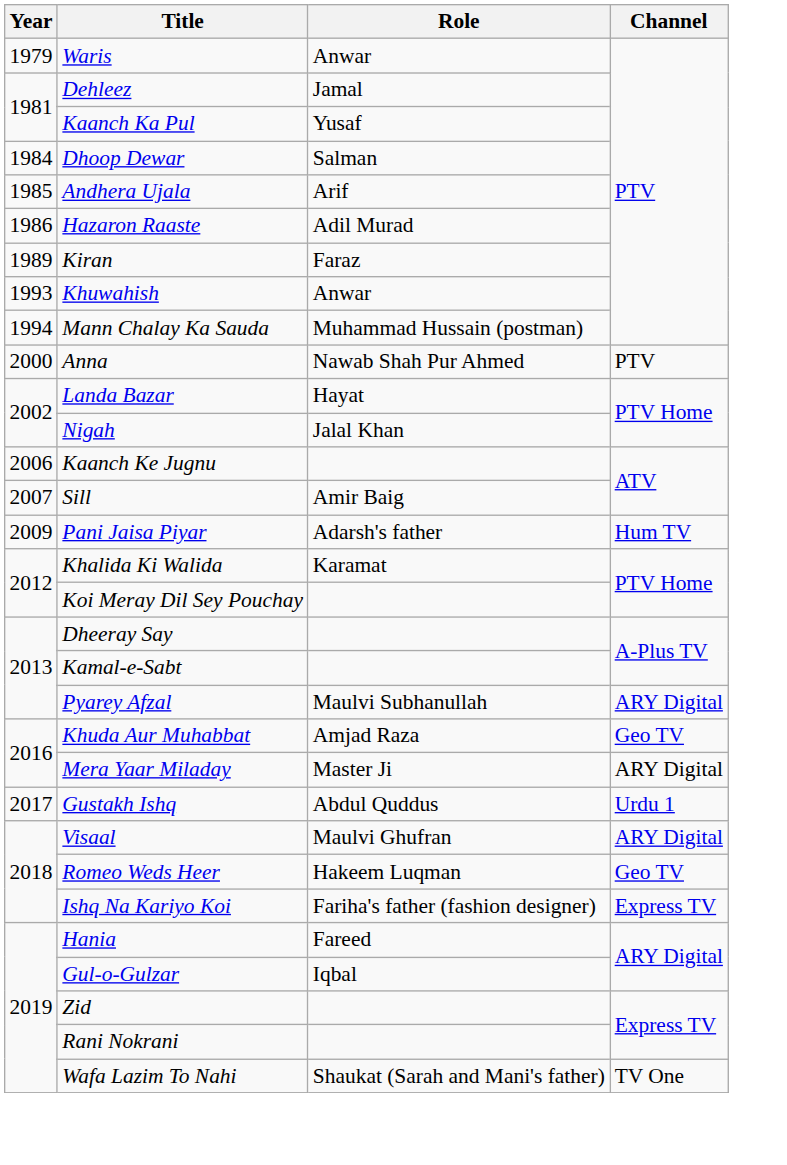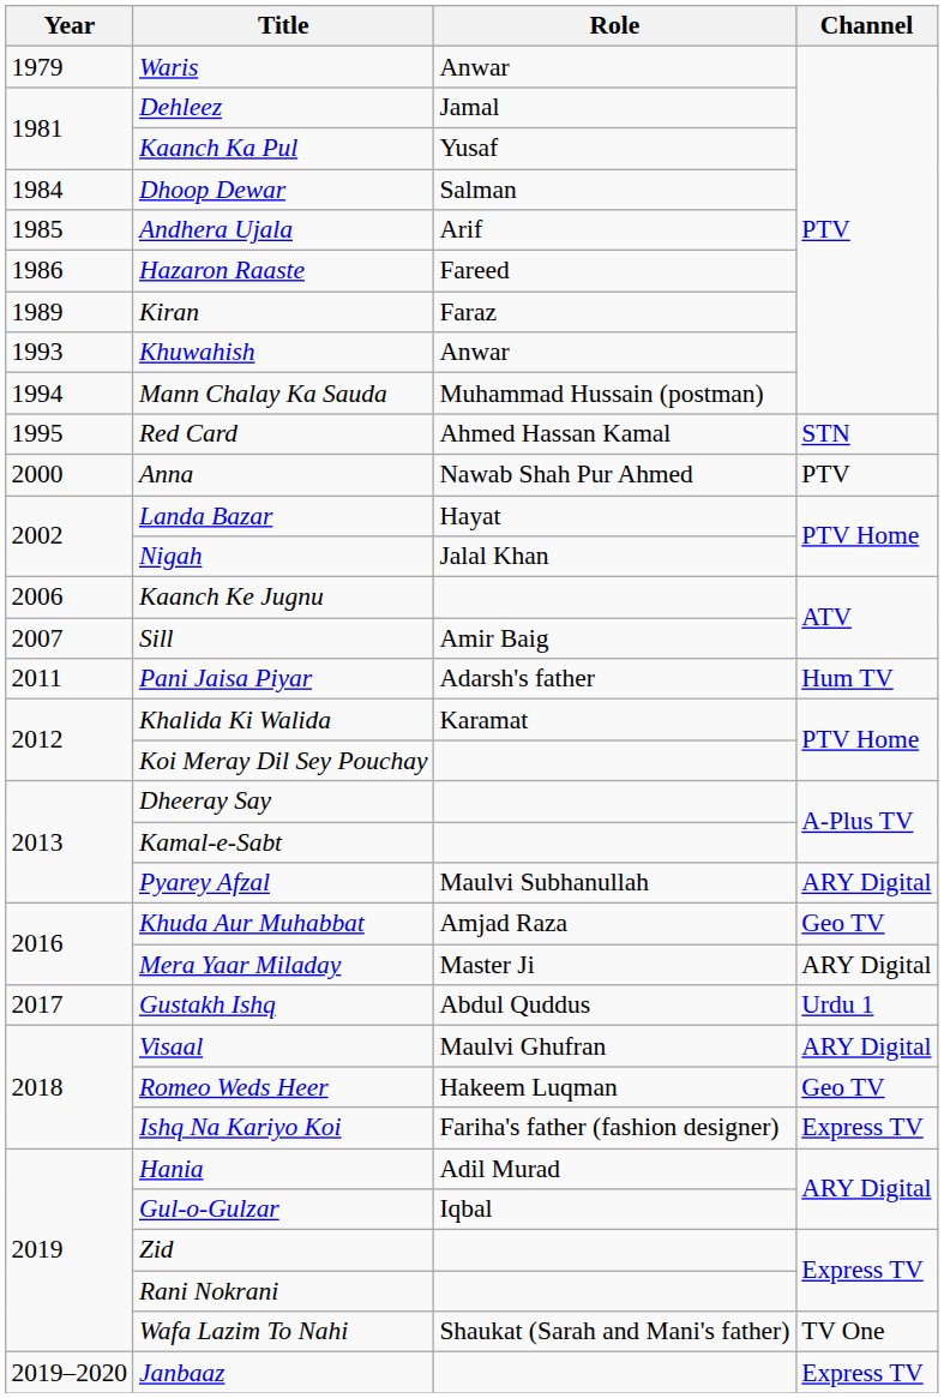 <table class="wikitable">
 <tr>
 <th><strong>Year</strong></th>
 <th><strong>Title</strong></th>
 <th><strong>Role</strong></th>
 <th><strong>Channel</strong></th>
 </tr>
 <tr>
 <td>1979</td>
 <td><a href='#'><em>Waris</em></a></td>
 <td>Anwar</td>
 <td rowspan="9"><a href='#'>PTV</a></td>
 </tr>
 <tr>
 <td rowspan="2">1981</td>
 <td><em><a href='#'>Dehleez</a></em></td>
 <td>Jamal</td>
 </tr>
 <tr>
 <td><em><a href='#'>Kaanch Ka Pul</a></em></td>
 <td>Yusaf</td>
 </tr>
 <tr>
 <td>1984</td>
 <td><em><a href='#'>Dhoop Dewar</a></em></td>
 <td>Salman</td>
 </tr>
 <tr>
 <td>1985</td>
 <td><em><a href='#'>Andhera Ujala</a></em></td>
 <td>Arif</td>
 </tr>
 <tr>
 <td>1986</td>
 <td><em><a href='#'>Hazaron Raaste</a></em></td>
-<td>Adil Murad</td>
+<td>Fareed</td>
 </tr>
 <tr>
 <td>1989</td>
 <td><em>Kiran</em></td>
 <td>Faraz</td>
 </tr>
 <tr>
 <td>1993</td>
 <td><em><a href='#'>Khuwahish</a></em></td>
 <td>Anwar</td>
 </tr>
 <tr>
 <td>1994</td>
 <td><em>Mann Chalay Ka Sauda</em></td>
 <td>Muhammad Hussain (postman)</td>
+</tr>
+<tr>
+<td>1995</td>
+<td><em>Red Card</em></td>
+<td>Ahmed Hassan Kamal</td>
+<td><a href='#'>STN</a></td>
 </tr>
 <tr>
 <td>2000</td>
 <td><em>Anna</em></td>
 <td>Nawab Shah Pur Ahmed</td>
 <td>PTV</td>
 </tr>
 <tr>
 <td rowspan="2">2002</td>
 <td><a href='#'><em>Landa Bazar</em></a></td>
 <td>Hayat</td>
 <td rowspan="2"><a href='#'>PTV Home</a></td>
 </tr>
 <tr>
 <td><em><a href='#'>Nigah</a></em></td>
 <td>Jalal Khan</td>
 </tr>
 <tr>
 <td>2006</td>
 <td><em>Kaanch Ke Jugnu</em></td>
 <td></td>
 <td rowspan="2"><a href='#'>ATV</a></td>
 </tr>
 <tr>
 <td>2007</td>
 <td><em>Sill</em></td>
 <td>Amir Baig</td>
 </tr>
 <tr>
-<td>2009</td>
+<td>2011</td>
 <td><em><a href='#'>Pani Jaisa Piyar</a></em></td>
 <td>Adarsh's father</td>
 <td><a href='#'>Hum TV</a></td>
 </tr>
 <tr>
 <td rowspan="2">2012</td>
 <td><em>Khalida Ki Walida</em></td>
 <td>Karamat</td>
 <td rowspan="2"><a href='#'>PTV Home</a></td>
 </tr>
 <tr>
 <td><em>Koi Meray Dil Sey Pouchay</em></td>
 <td></td>
 </tr>
 <tr>
 <td rowspan="3">2013</td>
 <td><em>Dheeray Say</em></td>
 <td></td>
 <td rowspan="2"><a href='#'>A-Plus TV</a></td>
 </tr>
 <tr>
 <td><em>Kamal-e-Sabt</em></td>
 <td></td>
 </tr>
 <tr>
 <td><em><a href='#'>Pyarey Afzal</a></em></td>
 <td>Maulvi Subhanullah</td>
 <td><a href='#'>ARY Digital</a></td>
 </tr>
 <tr>
 <td rowspan="2">2016</td>
 <td><em><a href='#'>Khuda Aur Muhabbat</a></em></td>
 <td>Amjad Raza</td>
 <td><a href='#'>Geo TV</a></td>
 </tr>
 <tr>
 <td><em><a href='#'>Mera Yaar Miladay</a></em></td>
 <td>Master Ji</td>
 <td>ARY Digital</td>
 </tr>
 <tr>
 <td>2017</td>
 <td><em><a href='#'>Gustakh Ishq</a></em></td>
 <td>Abdul Quddus</td>
 <td><a href='#'>Urdu 1</a></td>
 </tr>
 <tr>
 <td rowspan="3">2018</td>
 <td><em><a href='#'>Visaal</a></em></td>
 <td>Maulvi Ghufran</td>
 <td><a href='#'>ARY Digital</a></td>
 </tr>
 <tr>
 <td><em><a href='#'>Romeo Weds Heer</a></em></td>
 <td>Hakeem Luqman</td>
 <td><a href='#'>Geo TV</a></td>
 </tr>
 <tr>
 <td><em><a href='#'>Ishq Na Kariyo Koi</a></em></td>
 <td>Fariha's father (fashion designer)</td>
 <td><a href='#'>Express TV</a></td>
 </tr>
 <tr>
 <td rowspan="5">2019</td>
 <td><a href='#'><em>Hania</em></a></td>
-<td>Fareed</td>
+<td>Adil Murad</td>
 <td rowspan="2"><a href='#'>ARY Digital</a></td>
 </tr>
 <tr>
 <td><em><a href='#'>Gul-o-Gulzar</a> </em></td>
 <td>Iqbal</td>
 </tr>
 <tr>
 <td><em>Zid</em></td>
 <td></td>
 <td rowspan="2"><a href='#'>Express TV</a></td>
 </tr>
 <tr>
 <td><em>Rani Nokrani</em></td>
 <td></td>
 </tr>
 <tr>
 <td><em>Wafa Lazim To Nahi</em></td>
 <td>Shaukat (Sarah and Mani's father)</td>
 <td>TV One</td>
 </tr>
+<tr>
+<td>2019–2020</td>
+<td Janbaaz (TV series)><a href='#'><em>Janbaaz</em></a></td>
+<td></td>
+<td><a href='#'>Express TV</a></td>
+</tr>
 </table>
